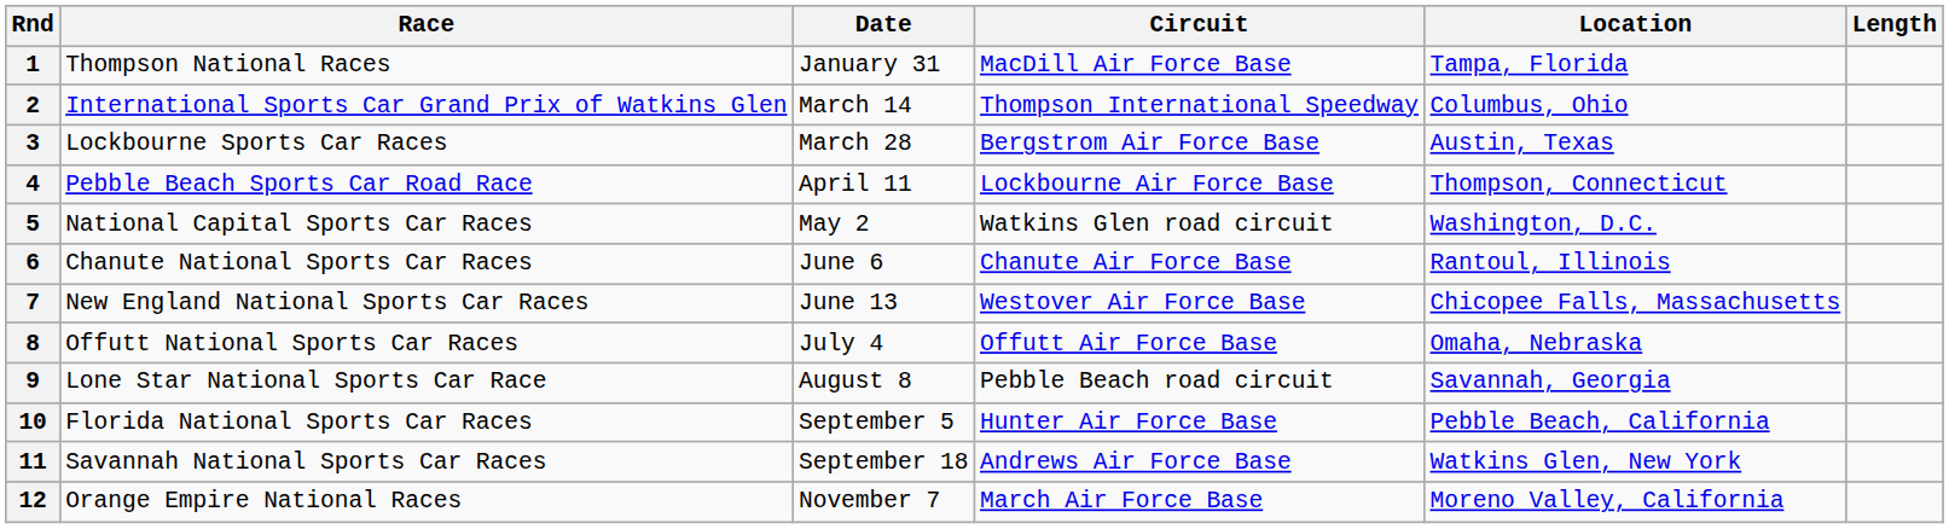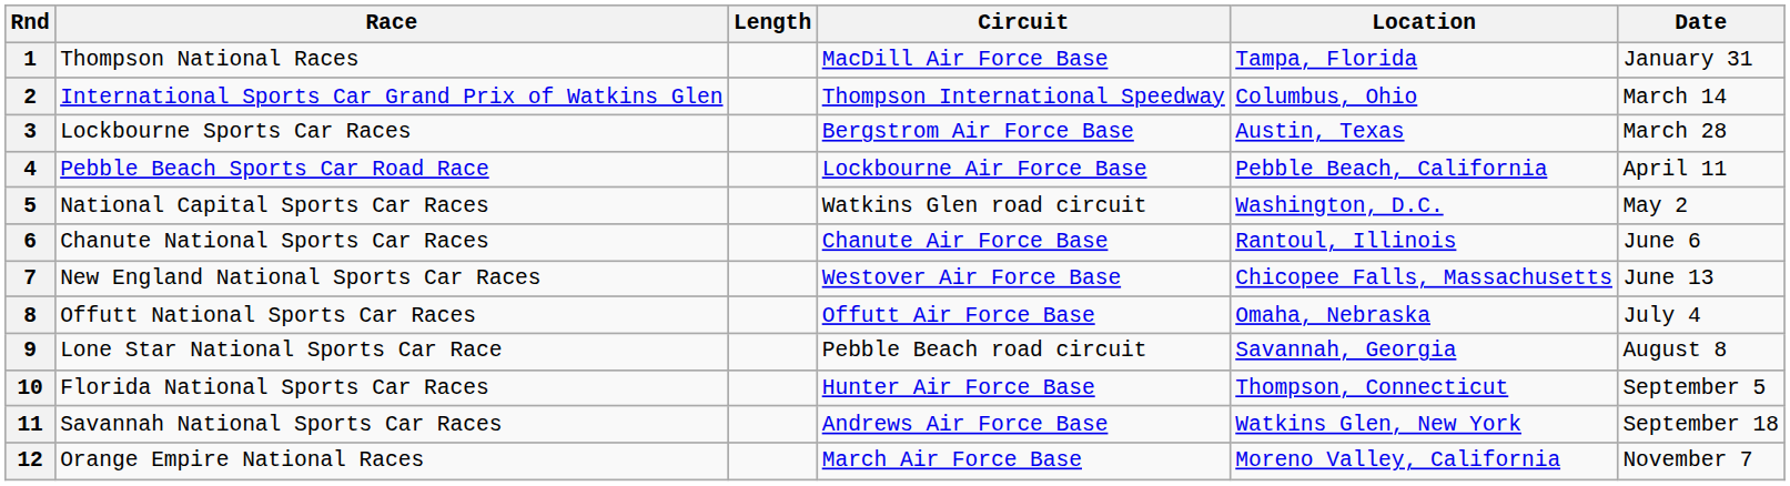 <table class="wikitable" style="font-size: 90%;">
 <tr>
 <th>Rnd</th>
 <th>Race</th>
-<th>Date</th>
+<th>Length</th>
 <th>Circuit</th>
 <th>Location</th>
-<th>Length</th>
+<th>Date</th>
 </tr>
 <tr>
 <th>1</th>
 <td>Thompson National Races</td>
-<td>January 31</td>
+<td></td>
 <td><a href='#'>MacDill Air Force Base</a></td>
 <td><a href='#'>Tampa, Florida</a></td>
-<td></td>
+<td>January 31</td>
 </tr>
 <tr>
 <th>2</th>
 <td><a href='#'>International Sports Car Grand Prix of Watkins Glen</a></td>
-<td>March 14</td>
+<td></td>
 <td><a href='#'>Thompson International Speedway</a></td>
 <td><a href='#'>Columbus, Ohio</a></td>
-<td></td>
+<td>March 14</td>
 </tr>
 <tr>
 <th>3</th>
 <td>Lockbourne Sports Car Races</td>
-<td>March 28</td>
+<td></td>
 <td><a href='#'>Bergstrom Air Force Base</a></td>
 <td><a href='#'>Austin, Texas</a></td>
-<td></td>
+<td>March 28</td>
 </tr>
 <tr>
 <th>4</th>
 <td><a href='#'>Pebble Beach Sports Car Road Race</a></td>
+<td></td>
+<td><a href='#'>Lockbourne Air Force Base</a></td>
+<td><a href='#'>Pebble Beach, California</a></td>
 <td>April 11</td>
-<td><a href='#'>Lockbourne Air Force Base</a></td>
-<td><a href='#'>Thompson, Connecticut</a></td>
-<td></td>
 </tr>
 <tr>
 <th>5</th>
 <td>National Capital Sports Car Races</td>
-<td>May 2</td>
+<td></td>
 <td>Watkins Glen road circuit</td>
 <td><a href='#'>Washington, D.C.</a></td>
-<td></td>
+<td>May 2</td>
 </tr>
 <tr>
 <th>6</th>
 <td>Chanute National Sports Car Races</td>
-<td>June 6</td>
+<td></td>
 <td><a href='#'>Chanute Air Force Base</a></td>
 <td><a href='#'>Rantoul, Illinois</a></td>
-<td></td>
+<td>June 6</td>
 </tr>
 <tr>
 <th>7</th>
 <td>New England National Sports Car Races</td>
-<td>June 13</td>
+<td></td>
 <td><a href='#'>Westover Air Force Base</a></td>
 <td><a href='#'>Chicopee Falls, Massachusetts</a></td>
-<td></td>
+<td>June 13</td>
 </tr>
 <tr>
 <th>8</th>
 <td>Offutt National Sports Car Races</td>
-<td>July 4</td>
+<td></td>
 <td><a href='#'>Offutt Air Force Base</a></td>
 <td><a href='#'>Omaha, Nebraska</a></td>
-<td></td>
+<td>July 4</td>
 </tr>
 <tr>
 <th>9</th>
 <td>Lone Star National Sports Car Race</td>
-<td>August 8</td>
+<td></td>
 <td>Pebble Beach road circuit</td>
 <td><a href='#'>Savannah, Georgia</a></td>
-<td></td>
+<td>August 8</td>
 </tr>
 <tr>
 <th>10</th>
 <td>Florida National Sports Car Races</td>
+<td></td>
+<td><a href='#'>Hunter Air Force Base</a></td>
+<td><a href='#'>Thompson, Connecticut</a></td>
 <td>September 5</td>
-<td><a href='#'>Hunter Air Force Base</a></td>
-<td><a href='#'>Pebble Beach, California</a></td>
-<td></td>
 </tr>
 <tr>
 <th>11</th>
 <td>Savannah National Sports Car Races</td>
-<td>September 18</td>
+<td></td>
 <td><a href='#'>Andrews Air Force Base</a></td>
 <td><a href='#'>Watkins Glen, New York</a></td>
-<td></td>
+<td>September 18</td>
 </tr>
 <tr>
 <th>12</th>
 <td>Orange Empire National Races</td>
-<td>November 7</td>
+<td></td>
 <td><a href='#'>March Air Force Base</a></td>
 <td><a href='#'>Moreno Valley, California</a></td>
-<td></td>
+<td>November 7</td>
 </tr>
 </table>
